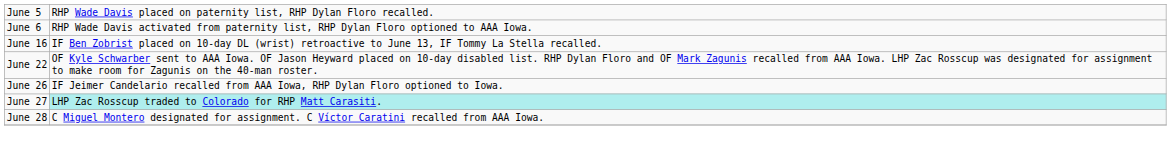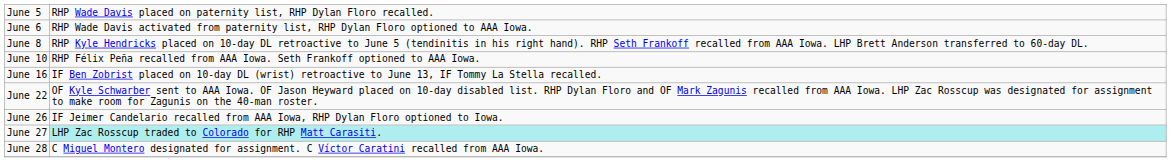 <table class="wikitable">
 <tr>
 <td>June 5</td>
 <td>RHP <a href='#'>Wade Davis</a> placed on paternity list, RHP Dylan Floro recalled.</td>
 </tr>
 <tr>
 <td>June 6</td>
 <td>RHP Wade Davis activated from paternity list, RHP Dylan Floro optioned to AAA Iowa.</td>
+</tr>
+<tr>
+<td>June 8</td>
+<td>RHP <a href='#'>Kyle Hendricks</a> placed on 10-day DL retroactive to June 5 (tendinitis in his right hand). RHP <a href='#'>Seth Frankoff</a> recalled from AAA Iowa. LHP Brett Anderson transferred to 60-day DL.</td>
+</tr>
+<tr>
+<td>June 10</td>
+<td>RHP Félix Peña recalled from AAA Iowa. Seth Frankoff optioned to AAA Iowa.</td>
 </tr>
 <tr>
 <td>June 16</td>
 <td>IF <a href='#'>Ben Zobrist</a> placed on 10-day DL (wrist) retroactive to June 13, IF Tommy La Stella recalled.</td>
 </tr>
 <tr>
 <td>June 22</td>
 <td>OF <a href='#'>Kyle Schwarber</a> sent to AAA Iowa. OF Jason Heyward placed on 10-day disabled list. RHP Dylan Floro and OF <a href='#'>Mark Zagunis</a> recalled from AAA Iowa. LHP Zac Rosscup was designated for assignment to make room for Zagunis on the 40-man roster.</td>
 </tr>
 <tr>
 <td>June 26</td>
 <td>IF Jeimer Candelario recalled from AAA Iowa, RHP Dylan Floro optioned to Iowa.</td>
 </tr>
 <tr>
 <td>June 27</td>
 <td style="background: paleturquoise;">LHP Zac Rosscup traded to <a href='#'>Colorado</a> for RHP <a href='#'>Matt Carasiti</a>.</td>
 </tr>
 <tr>
 <td>June 28</td>
 <td>C <a href='#'>Miguel Montero</a> designated for assignment. C <a href='#'>Víctor Caratini</a> recalled from AAA Iowa.</td>
 </tr>
 <tr>
 </tr>
 </table>
